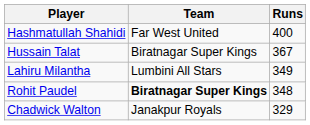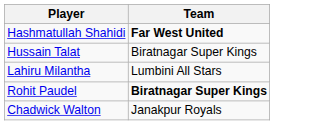 <table class="wikitable">
 <tr>
 <th>Player</th>
 <th>Team</th>
-<th>Runs</th>
 </tr>
 <tr>
 <td><a href='#'>Hashmatullah Shahidi</a></td>
-<td>Far West United</td>
-<td>400</td>
+<td><strong>Far West United</strong></td>
 </tr>
 <tr>
 <td><a href='#'>Hussain Talat</a></td>
 <td>Biratnagar Super Kings</td>
-<td>367</td>
 </tr>
 <tr>
 <td><a href='#'>Lahiru Milantha</a></td>
 <td>Lumbini All Stars</td>
-<td>349</td>
 </tr>
 <tr>
 <td><a href='#'>Rohit Paudel</a></td>
 <td><strong>Biratnagar Super Kings</strong></td>
-<td>348</td>
 </tr>
 <tr>
 <td><a href='#'>Chadwick Walton</a></td>
 <td>Janakpur Royals</td>
-<td>329</td>
 </tr>
 </table>
